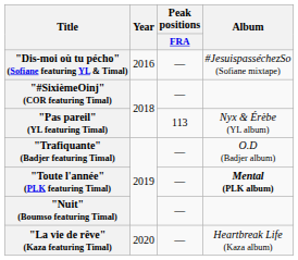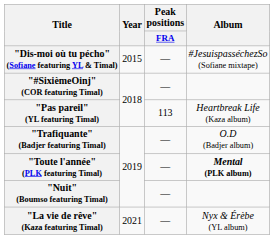 <table class="wikitable plainrowheaders" style="text-align:center">
 <tr>
 <th scope="col" rowspan="2">Title</th>
 <th scope="col" rowspan="2">Year</th>
 <th scope="col" colspan="1">Peak positions</th>
 <th scope="col" rowspan="2">Album</th>
 </tr>
 <tr>
 <th scope="col" style="width:3em;font-size:90%;"><a href='#'>FRA</a><br></th>
 </tr>
 <tr>
 <th scope="row">"Dis-moi où tu pécho" <br><small>(<a href='#'>Sofiane</a> featuring <a href='#'>YL</a> & Timal)</small></th>
-<td>2016</td>
+<td>2015</td>
 <td>—</td>
 <td><em>#JesuispasséchezSo</em><br><small>(Sofiane mixtape)</small></td>
 </tr>
 <tr>
 <th scope="row">"#SixièmeOinj" <br><small>(COR featuring Timal)</small></th>
 <td rowspan=2>2018</td>
 <td>—</td>
 <td></td>
 </tr>
 <tr>
 <th scope="row">"Pas pareil" <br><small>(YL featuring Timal)</small></th>
 <td>113</td>
-<td><em>Nyx & Érèbe</em><br><small>(YL album)</small></td>
+<td><em>Heartbreak Life</em><br><small>(Kaza album)</small></td>
 </tr>
 <tr>
 <th scope="row">"Trafiquante" <br><small>(Badjer featuring Timal)</small></th>
 <td rowspan=3>2019</td>
 <td>—</td>
 <td><em>O.D</em><br><small>(Badjer album)</small></td>
 </tr>
 <tr>
 <th scope="row">"Toute l'année" <br><small>(<a href='#'>PLK</a> featuring Timal)</small></th>
 <td>—</td>
 <td><strong><em>Mental</em><br><small>(PLK album)</small></strong></td>
 </tr>
 <tr>
 <th scope="row">"Nuit" <br><small>(Boumso featuring Timal)</small></th>
 <td>—</td>
 <td></td>
 </tr>
 <tr>
 <th scope="row">"La vie de rêve" <br><small>(Kaza featuring Timal)</small></th>
-<td>2020</td>
+<td>2021</td>
 <td>—</td>
-<td><em>Heartbreak Life</em><br><small>(Kaza album)</small></td>
+<td><em>Nyx & Érèbe</em><br><small>(YL album)</small></td>
 </tr>
 </table>
